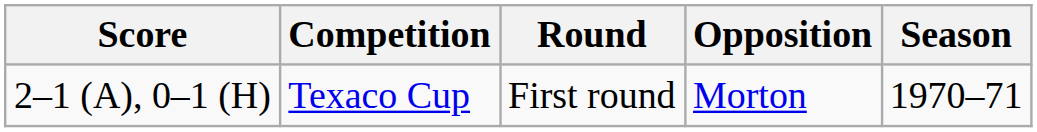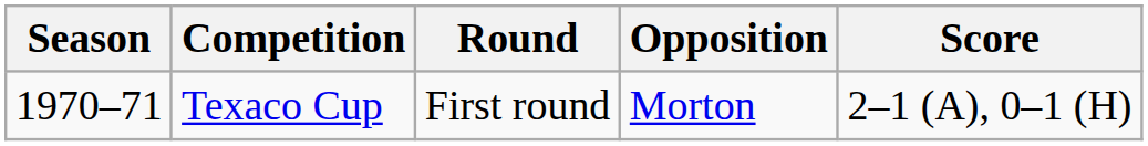 <table class="wikitable">
 <tr>
-<th>Score</th>
+<th>Season</th>
 <th>Competition</th>
 <th>Round</th>
 <th>Opposition</th>
-<th>Season</th>
+<th>Score</th>
 </tr>
 <tr>
-<td>2–1 (A), 0–1 (H)</td>
+<td rowspan="1">1970–71</td>
 <td rowspan="1"><a href='#'>Texaco Cup</a></td>
 <td>First round</td>
 <td> <a href='#'>Morton</a></td>
-<td rowspan="1">1970–71</td>
+<td>2–1 (A), 0–1 (H)</td>
 </tr>
 </table>
